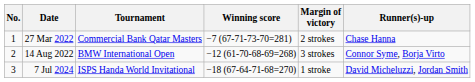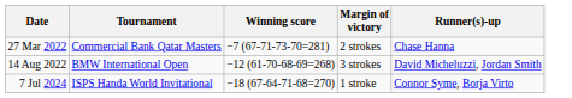 <table class="wikitable" style="font-size:95%;">
 <tr>
-<th>No.</th>
 <th>Date</th>
 <th>Tournament</th>
 <th>Winning score</th>
 <th>Margin of<br>victory</th>
 <th>Runner(s)-up</th>
 </tr>
 <tr>
-<td align=center>1</td>
 <td align=right>27 Mar <a href='#'>2022</a></td>
 <td><a href='#'>Commercial Bank Qatar Masters</a></td>
 <td>−7 (67-71-73-70=281)</td>
 <td>2 strokes</td>
 <td> <a href='#'>Chase Hanna</a></td>
 </tr>
 <tr>
-<td align=center>2</td>
 <td align=right>14 Aug 2022</td>
 <td><a href='#'>BMW International Open</a></td>
 <td>−12 (61-70-68-69=268)</td>
 <td>3 strokes</td>
-<td> <a href='#'>Connor Syme</a>,  <a href='#'>Borja Virto</a></td>
+<td> <a href='#'>David Micheluzzi</a>,  <a href='#'>Jordan Smith</a></td>
 </tr>
 <tr>
-<td align=center>3</td>
 <td align=right>7 Jul <a href='#'>2024</a></td>
 <td><a href='#'>ISPS Handa World Invitational</a></td>
 <td>−18 (67-64-71-68=270)</td>
 <td>1 stroke</td>
-<td> <a href='#'>David Micheluzzi</a>,  <a href='#'>Jordan Smith</a></td>
+<td> <a href='#'>Connor Syme</a>,  <a href='#'>Borja Virto</a></td>
 </tr>
 </table>
